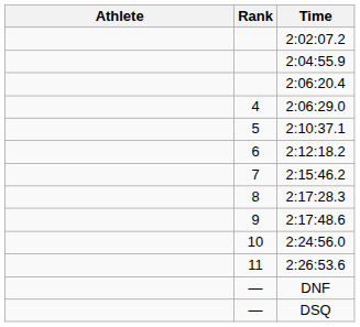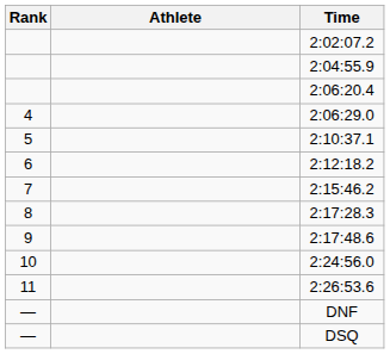 <table class=wikitable style="text-align:center">
 <tr>
+<th width=40>Rank</th>
 <th width=250>Athlete</th>
-<th width=40>Rank</th>
 <th width=80>Time</th>
 </tr>
 <tr>
+<td></td>
 <td align=left></td>
-<td></td>
 <td>2:02:07.2</td>
 </tr>
 <tr>
+<td></td>
 <td align=left></td>
-<td></td>
 <td>2:04:55.9</td>
 </tr>
 <tr>
+<td></td>
 <td align=left></td>
-<td></td>
 <td>2:06:20.4</td>
 </tr>
 <tr>
+<td>4</td>
 <td align=left></td>
-<td>4</td>
 <td>2:06:29.0</td>
 </tr>
 <tr>
+<td>5</td>
 <td align=left></td>
-<td>5</td>
 <td>2:10:37.1</td>
 </tr>
 <tr>
+<td>6</td>
 <td align=left></td>
-<td>6</td>
 <td>2:12:18.2</td>
 </tr>
 <tr>
+<td>7</td>
 <td align=left></td>
-<td>7</td>
 <td>2:15:46.2</td>
 </tr>
 <tr>
+<td>8</td>
 <td align=left></td>
-<td>8</td>
 <td>2:17:28.3</td>
 </tr>
 <tr>
+<td>9</td>
 <td align=left></td>
-<td>9</td>
 <td>2:17:48.6</td>
 </tr>
 <tr>
+<td>10</td>
 <td align=left></td>
-<td>10</td>
 <td>2:24:56.0</td>
 </tr>
 <tr>
+<td>11</td>
 <td align=left></td>
-<td>11</td>
 <td>2:26:53.6</td>
 </tr>
 <tr>
+<td>—</td>
 <td align=left></td>
-<td>—</td>
 <td>DNF</td>
 </tr>
 <tr>
+<td>—</td>
 <td align=left></td>
-<td>—</td>
 <td>DSQ</td>
 </tr>
 </table>
